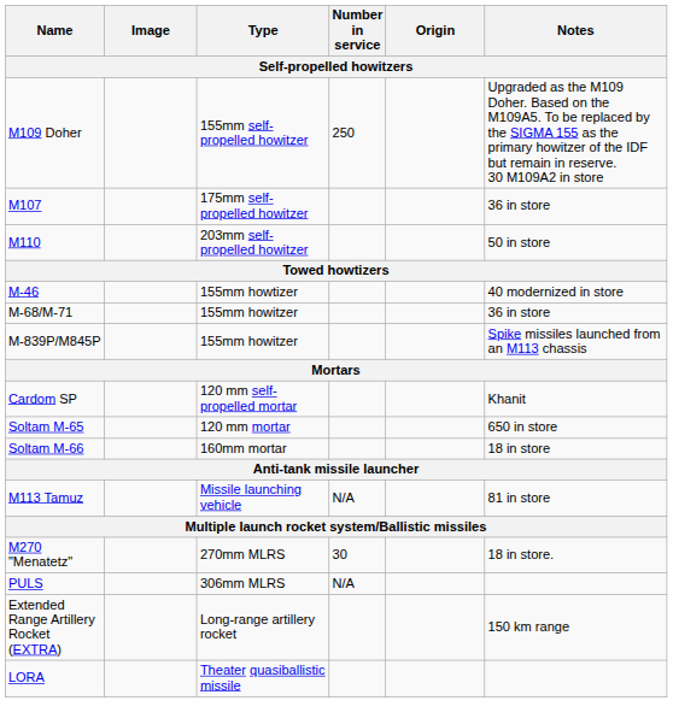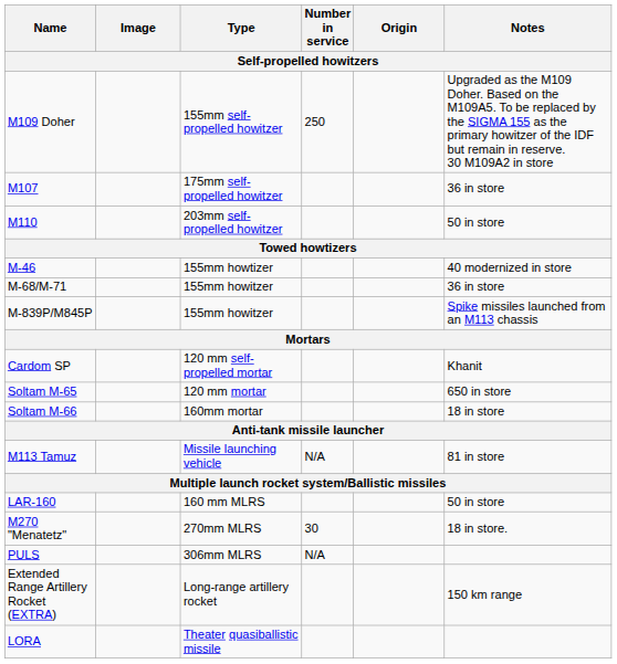 <table class="wikitable" style="width:90%;">
 <tr>
 <th style="width:15%;">Name</th>
 <th style="width:14%;">Image</th>
 <th style="width:20%;">Type</th>
 <th style="width:7%;">Number in service</th>
 <th style="width:15%;">Origin</th>
 <th>Notes</th>
 </tr>
 <tr>
 <th colspan="6">Self-propelled howitzers</th>
 </tr>
 <tr>
 <td><a href='#'>M109</a> Doher</td>
 <td></td>
 <td>155mm <a href='#'>self-propelled howitzer</a></td>
 <td>250</td>
 <td><br></td>
 <td>Upgraded as the M109 Doher. Based on the M109A5. To be replaced by the <a href='#'>SIGMA 155</a> as the primary howitzer of the IDF but remain in reserve.<br>30 M109A2 in store</td>
 </tr>
 <tr>
 <td><a href='#'>M107</a></td>
 <td></td>
 <td>175mm <a href='#'>self-propelled howitzer</a></td>
 <td></td>
 <td></td>
 <td>36 in store</td>
 </tr>
 <tr>
 <td><a href='#'>M110</a></td>
 <td></td>
 <td>203mm <a href='#'>self-propelled howitzer</a></td>
 <td></td>
 <td></td>
 <td>50 in store</td>
 </tr>
 <tr>
 <th colspan="6">Towed howtizers</th>
 </tr>
 <tr>
 <td><a href='#'>M-46</a></td>
 <td></td>
 <td>155mm howtizer</td>
 <td></td>
 <td></td>
 <td>40 modernized in store</td>
 </tr>
 <tr>
 <td>M-68/M-71</td>
 <td></td>
 <td>155mm howitzer</td>
 <td></td>
 <td></td>
 <td>36 in store</td>
 </tr>
 <tr>
 <td>M-839P/M845P</td>
 <td></td>
 <td>155mm howitzer</td>
 <td></td>
 <td></td>
 <td><a href='#'>Spike</a> missiles launched from an <a href='#'>M113</a> chassis</td>
 </tr>
 <tr>
 <th colspan="6">Mortars</th>
 </tr>
 <tr>
 <td><a href='#'>Cardom</a> SP</td>
 <td></td>
 <td>120 mm <a href='#'>self-propelled mortar</a></td>
 <td></td>
 <td></td>
 <td>Khanit</td>
 </tr>
 <tr>
 <td><a href='#'>Soltam M-65</a></td>
 <td></td>
 <td>120 mm <a href='#'>mortar</a></td>
 <td></td>
 <td></td>
 <td>650 in store</td>
 </tr>
 <tr>
 <td><a href='#'>Soltam M-66</a></td>
 <td></td>
 <td>160mm mortar</td>
 <td></td>
 <td></td>
 <td>18 in store</td>
 </tr>
 <tr>
 <th colspan="6">Anti-tank missile launcher</th>
 </tr>
 <tr>
 <td><a href='#'>M113 Tamuz</a></td>
 <td></td>
 <td><a href='#'>Missile launching vehicle</a></td>
 <td>N/A</td>
 <td></td>
 <td>81 in store</td>
 </tr>
 <tr>
 <th colspan="6">Multiple launch rocket system/Ballistic missiles</th>
 </tr>
 <tr>
+<td><a href='#'>LAR-160</a></td>
+<td></td>
+<td>160 mm MLRS</td>
+<td></td>
+<td></td>
+<td>50 in store</td>
+</tr>
+<tr>
 <td><a href='#'>M270</a> "Menatetz"</td>
 <td></td>
 <td>270mm MLRS</td>
 <td>30</td>
 <td><br></td>
 <td>18 in store.</td>
 </tr>
 <tr>
 <td><a href='#'>PULS</a></td>
 <td></td>
 <td>306mm MLRS</td>
 <td>N/A</td>
 <td></td>
 <td></td>
 </tr>
 <tr>
 <td>Extended Range Artillery Rocket (<a href='#'>EXTRA</a>)</td>
 <td></td>
 <td>Long-range artillery rocket</td>
 <td></td>
 <td></td>
 <td>150 km range</td>
 </tr>
 <tr>
 <td><a href='#'>LORA</a></td>
 <td></td>
 <td><a href='#'>Theater</a> <a href='#'>quasiballistic missile</a></td>
 <td></td>
 <td></td>
 <td></td>
 </tr>
 </table>
